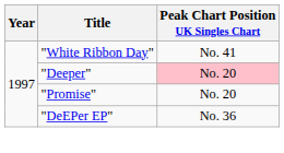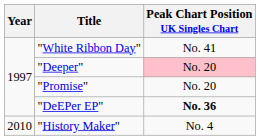 <table class="wikitable">
 <tr>
 <th>Year</th>
 <th>Title</th>
 <th>Peak Chart Position <br> <small><a href='#'>UK Singles Chart</a></small></th>
 </tr>
 <tr>
 <td rowspan="4">1997</td>
 <td>"<a href='#'>White Ribbon Day</a>"</td>
 <td style="text-align:center;">No. 41</td>
 </tr>
 <tr>
 <td>"<a href='#'>Deeper</a>"</td>
 <td style="background: pink; text-align:center;">No. 20</td>
 </tr>
 <tr>
 <td>"<a href='#'>Promise</a>"</td>
 <td style="text-align:center;">No. 20</td>
 </tr>
 <tr>
 <td>"<a href='#'>DeEPer EP</a>"</td>
-<td style="text-align:center;">No. 36</td>
+<td style="text-align:center;"><strong>No. 36</strong></td>
+</tr>
+<tr>
+<td>2010</td>
+<td>"<a href='#'>History Maker</a>"</td>
+<td style="text-align:center;">No. 4</td>
 </tr>
 </table>
